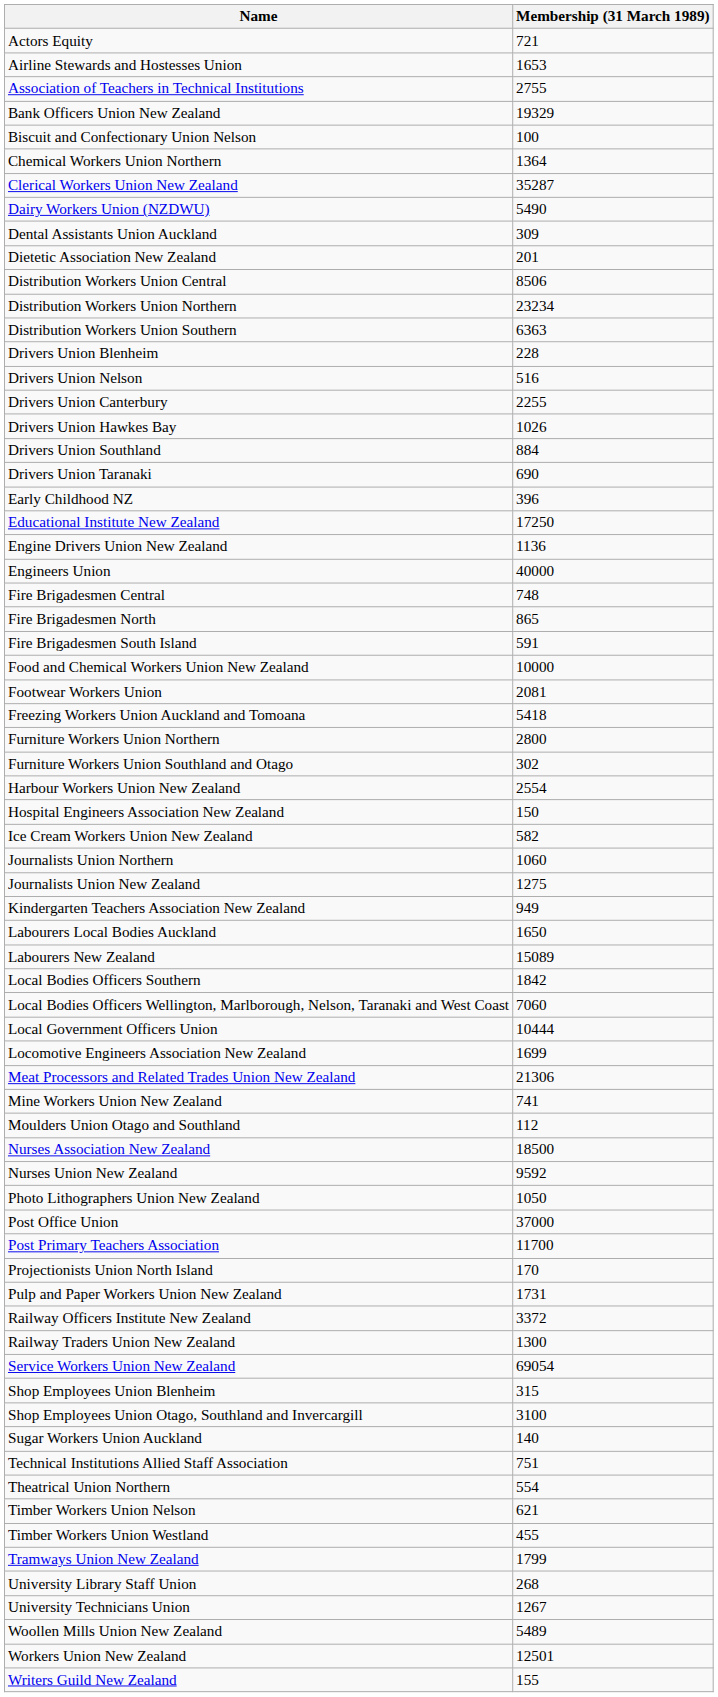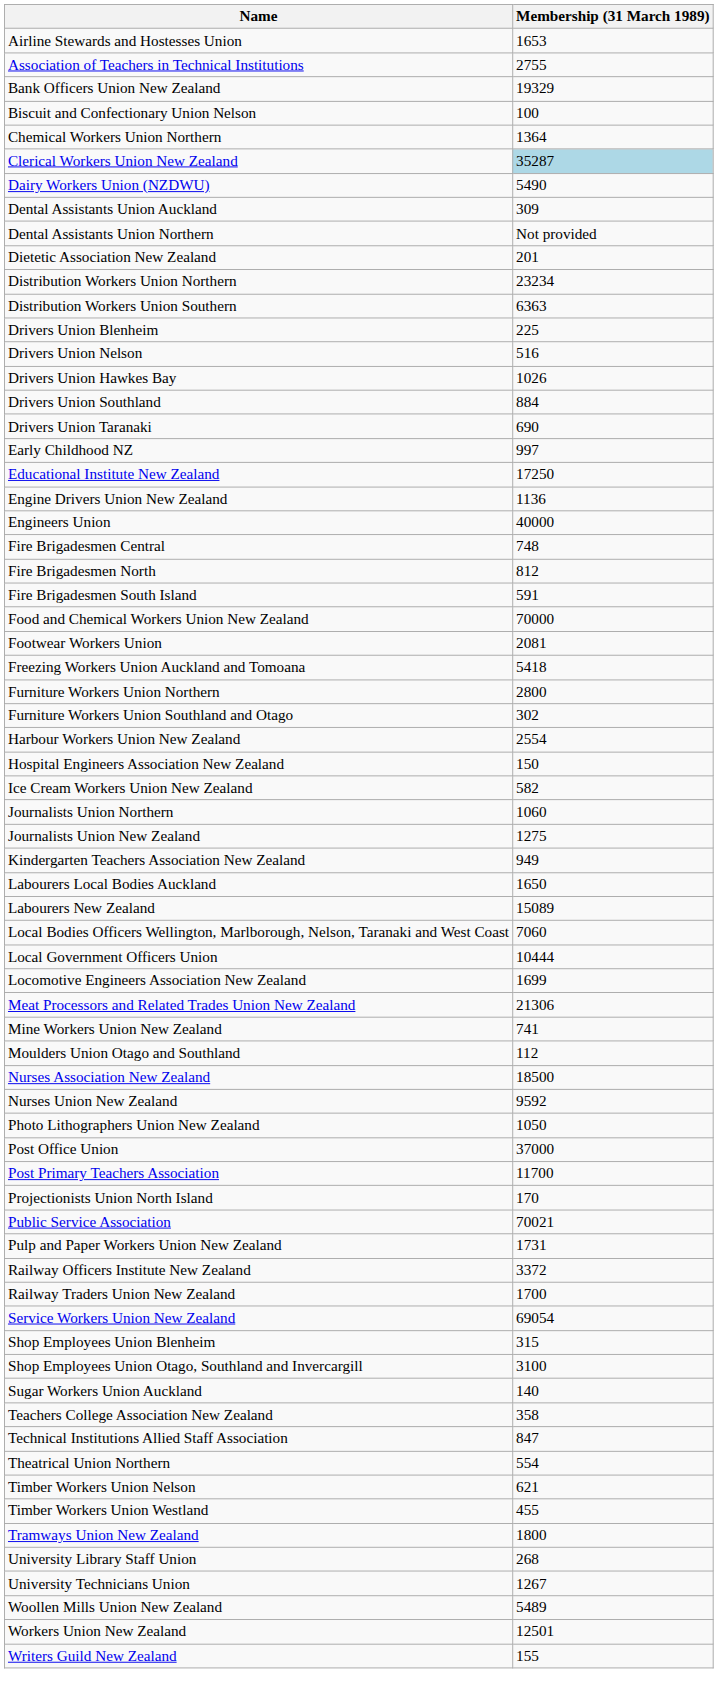 <table class="wikitable sortable">
 <tr>
 <th>Name </th>
 <th>Membership (31 March 1989)</th>
-</tr>
-<tr>
-<td>Actors Equity</td>
-<td>721</td>
 </tr>
 <tr>
 <td>Airline Stewards and Hostesses Union</td>
 <td>1653</td>
 </tr>
 <tr>
 <td><a href='#'>Association of Teachers in Technical Institutions</a></td>
 <td>2755</td>
 </tr>
 <tr>
 <td>Bank Officers Union New Zealand</td>
 <td>19329</td>
 </tr>
 <tr>
 <td>Biscuit and Confectionary Union Nelson</td>
 <td>100</td>
 </tr>
 <tr>
 <td>Chemical Workers Union Northern</td>
 <td>1364</td>
 </tr>
 <tr>
 <td><a href='#'>Clerical Workers Union New Zealand</a></td>
-<td>35287</td>
+<td style="background: lightblue;">35287</td>
 </tr>
 <tr>
 <td><a href='#'>Dairy Workers Union (NZDWU)</a></td>
 <td>5490</td>
 </tr>
 <tr>
 <td>Dental Assistants Union Auckland</td>
 <td>309</td>
 </tr>
 <tr>
+<td>Dental Assistants Union Northern</td>
+<td>Not provided</td>
+</tr>
+<tr>
 <td>Dietetic Association New Zealand</td>
 <td>201</td>
-</tr>
-<tr>
-<td>Distribution Workers Union Central</td>
-<td>8506</td>
 </tr>
 <tr>
 <td>Distribution Workers Union Northern</td>
 <td>23234</td>
 </tr>
 <tr>
 <td>Distribution Workers Union Southern</td>
 <td>6363</td>
 </tr>
 <tr>
 <td>Drivers Union Blenheim</td>
-<td>228</td>
+<td>225</td>
 </tr>
 <tr>
 <td>Drivers Union Nelson</td>
 <td>516</td>
-</tr>
-<tr>
-<td>Drivers Union Canterbury</td>
-<td>2255</td>
 </tr>
 <tr>
 <td>Drivers Union Hawkes Bay</td>
 <td>1026</td>
 </tr>
 <tr>
 <td>Drivers Union Southland</td>
 <td>884</td>
 </tr>
 <tr>
 <td>Drivers Union Taranaki</td>
 <td>690</td>
 </tr>
 <tr>
 <td>Early Childhood NZ</td>
-<td>396</td>
+<td>997</td>
 </tr>
 <tr>
 <td><a href='#'>Educational Institute New Zealand</a></td>
 <td>17250</td>
 </tr>
 <tr>
 <td>Engine Drivers Union New Zealand</td>
 <td>1136</td>
 </tr>
 <tr>
 <td>Engineers Union</td>
 <td>40000</td>
 </tr>
 <tr>
 <td>Fire Brigadesmen Central</td>
 <td>748</td>
 </tr>
 <tr>
 <td>Fire Brigadesmen North</td>
-<td>865</td>
+<td>812</td>
 </tr>
 <tr>
 <td>Fire Brigadesmen South Island</td>
 <td>591</td>
 </tr>
 <tr>
 <td>Food and Chemical Workers Union New Zealand</td>
-<td>10000</td>
+<td>70000</td>
 </tr>
 <tr>
 <td>Footwear Workers Union</td>
 <td>2081</td>
 </tr>
 <tr>
 <td>Freezing Workers Union Auckland and Tomoana</td>
 <td>5418</td>
 </tr>
 <tr>
 <td>Furniture Workers Union Northern</td>
 <td>2800</td>
 </tr>
 <tr>
 <td>Furniture Workers Union Southland and Otago</td>
 <td>302</td>
 </tr>
 <tr>
 <td>Harbour Workers Union New Zealand</td>
 <td>2554</td>
 </tr>
 <tr>
 <td>Hospital Engineers Association New Zealand</td>
 <td>150</td>
 </tr>
 <tr>
 <td>Ice Cream Workers Union New Zealand</td>
 <td>582</td>
 </tr>
 <tr>
 <td>Journalists Union Northern</td>
 <td>1060</td>
 </tr>
 <tr>
 <td>Journalists Union New Zealand</td>
 <td>1275</td>
 </tr>
 <tr>
 <td>Kindergarten Teachers Association New Zealand</td>
 <td>949</td>
 </tr>
 <tr>
 <td>Labourers Local Bodies Auckland</td>
 <td>1650</td>
 </tr>
 <tr>
 <td>Labourers New Zealand</td>
 <td>15089</td>
 </tr>
 <tr>
-<td>Local Bodies Officers Southern</td>
-<td>1842</td>
-</tr>
-<tr>
 <td>Local Bodies Officers Wellington, Marlborough, Nelson, Taranaki and West Coast</td>
 <td>7060</td>
 </tr>
 <tr>
 <td>Local Government Officers Union</td>
 <td>10444</td>
 </tr>
 <tr>
 <td>Locomotive Engineers Association New Zealand</td>
 <td>1699</td>
 </tr>
 <tr>
 <td><a href='#'>Meat Processors and Related Trades Union New Zealand</a></td>
 <td>21306</td>
 </tr>
 <tr>
 <td>Mine Workers Union New Zealand</td>
 <td>741</td>
 </tr>
 <tr>
 <td>Moulders Union Otago and Southland</td>
 <td>112</td>
 </tr>
 <tr>
 <td><a href='#'>Nurses Association New Zealand</a></td>
 <td>18500</td>
 </tr>
 <tr>
 <td>Nurses Union New Zealand</td>
 <td>9592</td>
 </tr>
 <tr>
 <td>Photo Lithographers Union New Zealand</td>
 <td>1050</td>
 </tr>
 <tr>
 <td>Post Office Union</td>
 <td>37000</td>
 </tr>
 <tr>
 <td><a href='#'>Post Primary Teachers Association</a></td>
 <td>11700</td>
 </tr>
 <tr>
 <td>Projectionists Union North Island</td>
 <td>170</td>
 </tr>
 <tr>
+<td><a href='#'>Public Service Association</a></td>
+<td>70021</td>
+</tr>
+<tr>
 <td>Pulp and Paper Workers Union New Zealand</td>
 <td>1731</td>
 </tr>
 <tr>
 <td>Railway Officers Institute New Zealand</td>
 <td>3372</td>
 </tr>
 <tr>
 <td>Railway Traders Union New Zealand</td>
-<td>1300</td>
+<td>1700</td>
 </tr>
 <tr>
 <td><a href='#'>Service Workers Union New Zealand</a></td>
 <td>69054</td>
 </tr>
 <tr>
 <td>Shop Employees Union Blenheim</td>
 <td>315</td>
 </tr>
 <tr>
 <td>Shop Employees Union Otago, Southland and Invercargill</td>
 <td>3100</td>
 </tr>
 <tr>
 <td>Sugar Workers Union Auckland</td>
 <td>140</td>
 </tr>
 <tr>
+<td>Teachers College Association New Zealand</td>
+<td>358</td>
+</tr>
+<tr>
 <td>Technical Institutions Allied Staff Association</td>
-<td>751</td>
+<td>847</td>
 </tr>
 <tr>
 <td>Theatrical Union Northern</td>
 <td>554</td>
 </tr>
 <tr>
 <td>Timber Workers Union Nelson</td>
 <td>621</td>
 </tr>
 <tr>
 <td>Timber Workers Union Westland</td>
 <td>455</td>
 </tr>
 <tr>
 <td><a href='#'>Tramways Union New Zealand</a></td>
-<td>1799</td>
+<td>1800</td>
 </tr>
 <tr>
 <td>University Library Staff Union</td>
 <td>268</td>
 </tr>
 <tr>
 <td>University Technicians Union</td>
 <td>1267</td>
 </tr>
 <tr>
 <td>Woollen Mills Union New Zealand</td>
 <td>5489</td>
 </tr>
 <tr>
 <td>Workers Union New Zealand</td>
 <td>12501</td>
 </tr>
 <tr>
 <td><a href='#'>Writers Guild New Zealand</a></td>
 <td>155</td>
 </tr>
 </table>
